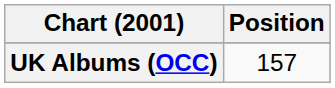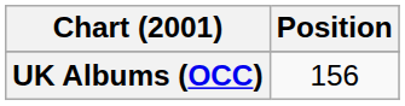 <table class="wikitable sortable plainrowheaders" style="text-align:center">
 <tr>
 <th scope="col">Chart (2001)</th>
 <th scope="col">Position</th>
 </tr>
 <tr>
 </tr>
 <tr>
 <th scope="row">UK Albums (<a href='#'>OCC</a>)</th>
-<td>157</td>
+<td>156</td>
 </tr>
 </table>
